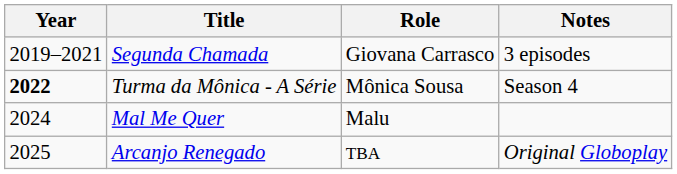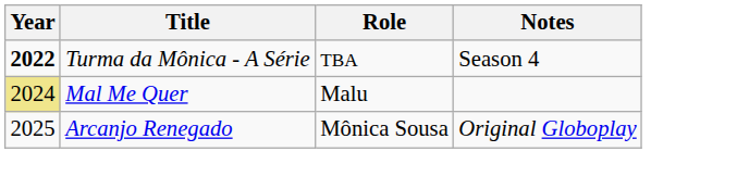 <table class="wikitable">
 <tr>
 <th>Year</th>
 <th>Title</th>
 <th>Role</th>
 <th>Notes</th>
 </tr>
 <tr>
-<td>2019–2021</td>
-<td><em><a href='#'>Segunda Chamada</a></em></td>
-<td>Giovana Carrasco</td>
-<td>3 episodes</td>
-</tr>
-<tr>
 <td><strong>2022</strong></td>
 <td><em>Turma da Mônica - A Série</em></td>
-<td>Mônica Sousa</td>
+<td><small>TBA</small></td>
 <td>Season 4</td>
 </tr>
 <tr>
-<td>2024</td>
+<td style="background: khaki;">2024</td>
 <td><em><a href='#'>Mal Me Quer</a></em></td>
 <td>Malu</td>
 <td></td>
 </tr>
 <tr>
 <td>2025</td>
 <td><em><a href='#'>Arcanjo Renegado</a></em></td>
-<td><small>TBA</small></td>
+<td>Mônica Sousa</td>
 <td><em>Original <a href='#'>Globoplay</a></em></td>
 </tr>
 </table>
